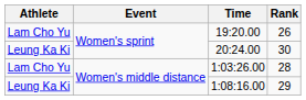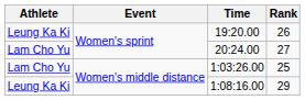 <table class=wikitable style=font-size:90%;text-align:center>
 <tr>
 <th>Athlete</th>
 <th>Event</th>
 <th>Time</th>
 <th>Rank</th>
 </tr>
 <tr>
-<td align=left><a href='#'>Lam Cho Yu</a></td>
+<td align=left><a href='#'>Leung Ka Ki</a></td>
 <td align=left rowspan=2><a href='#'>Women's sprint</a></td>
 <td>19:20.00</td>
 <td>26</td>
 </tr>
 <tr>
-<td align=left><a href='#'>Leung Ka Ki</a></td>
+<td align=left><a href='#'>Lam Cho Yu</a></td>
 <td>20:24.00</td>
-<td>30</td>
+<td>27</td>
 </tr>
 <tr>
 <td align=left><a href='#'>Lam Cho Yu</a></td>
 <td align=left rowspan=2><a href='#'>Women's middle distance</a></td>
 <td>1:03:26.00</td>
-<td>28</td>
+<td>25</td>
 </tr>
 <tr>
 <td align=left><a href='#'>Leung Ka Ki</a></td>
 <td>1:08:16.00</td>
 <td>29</td>
 </tr>
 </table>
